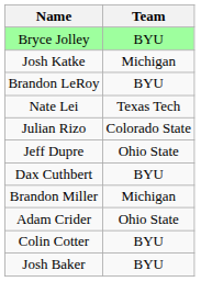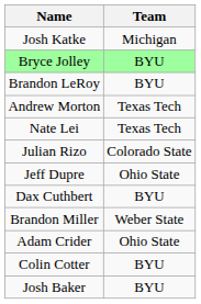 <table class="wikitable" style="text-align:center">
 <tr>
 <th>Name</th>
 <th>Team</th>
+</tr>
+<tr>
+<td>Josh Katke</td>
+<td>Michigan</td>
 </tr>
 <tr bgcolor="#9eff9e">
 <td>Bryce Jolley</td>
 <td>BYU</td>
 </tr>
 <tr>
-<td>Josh Katke</td>
-<td>Michigan</td>
+<td>Brandon LeRoy</td>
+<td>BYU</td>
 </tr>
 <tr>
-<td>Brandon LeRoy</td>
-<td>BYU</td>
+<td>Andrew Morton</td>
+<td>Texas Tech</td>
 </tr>
 <tr>
 <td>Nate Lei</td>
 <td>Texas Tech</td>
 </tr>
 <tr>
 <td>Julian Rizo</td>
 <td>Colorado State</td>
 </tr>
 <tr>
 <td>Jeff Dupre</td>
 <td>Ohio State</td>
 </tr>
 <tr>
 <td>Dax Cuthbert</td>
 <td>BYU</td>
 </tr>
 <tr>
 <td>Brandon Miller</td>
-<td>Michigan</td>
+<td>Weber State</td>
 </tr>
 <tr>
 <td>Adam Crider</td>
 <td>Ohio State</td>
 </tr>
 <tr>
 <td>Colin Cotter</td>
 <td>BYU</td>
 </tr>
 <tr>
 <td>Josh Baker</td>
 <td>BYU</td>
 </tr>
 </table>
